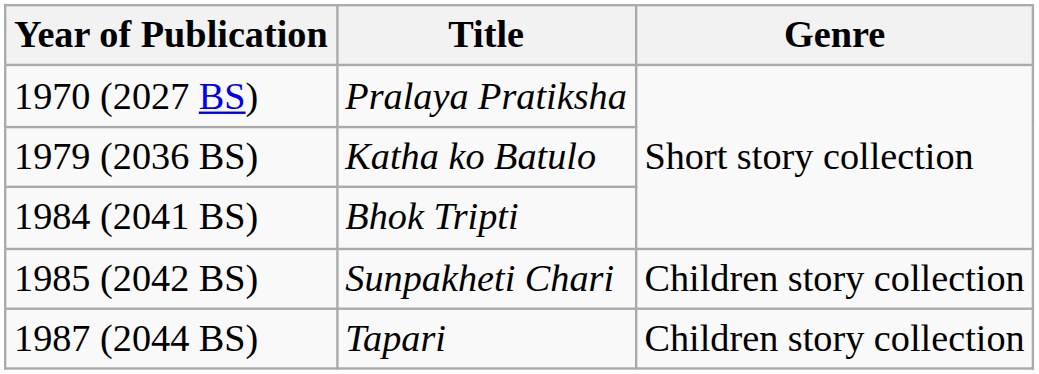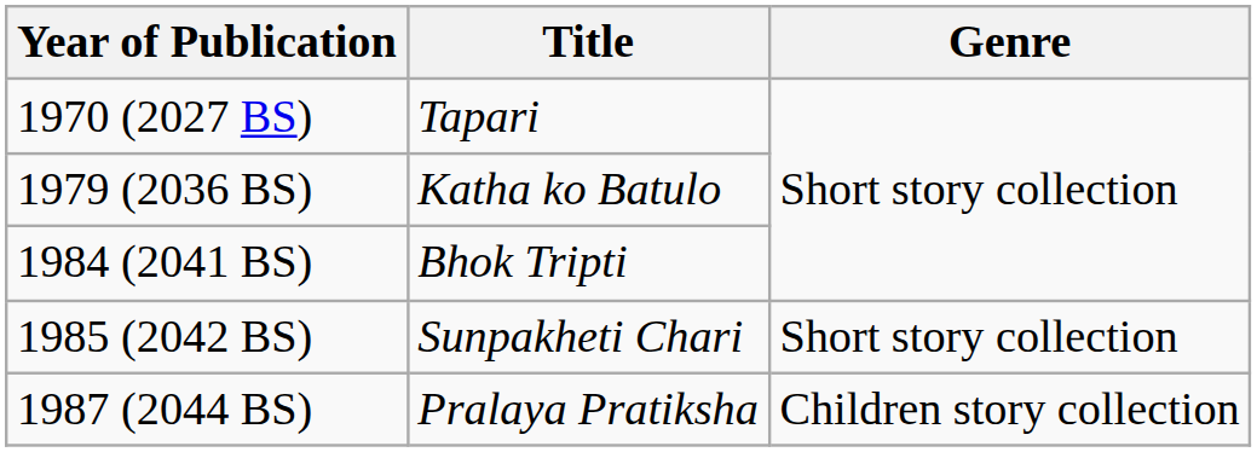 <table class="wikitable">
 <tr>
 <th>Year of Publication</th>
 <th>Title</th>
 <th>Genre</th>
 </tr>
 <tr>
 <td>1970 (2027 <a href='#'>BS</a>)</td>
-<td><em>Pralaya Pratiksha</em></td>
+<td><em>Tapari</em></td>
 <td rowspan="3">Short story collection</td>
 </tr>
 <tr>
 <td>1979 (2036 BS)</td>
 <td><em>Katha ko Batulo</em></td>
 </tr>
 <tr>
 <td>1984 (2041 BS)</td>
 <td><em>Bhok Tripti</em></td>
 </tr>
 <tr>
 <td>1985 (2042 BS)</td>
 <td><em>Sunpakheti Chari</em></td>
-<td>Children story collection</td>
+<td>Short story collection</td>
 </tr>
 <tr>
 <td>1987 (2044 BS)</td>
-<td><em>Tapari</em></td>
+<td><em>Pralaya Pratiksha</em></td>
 <td>Children story collection</td>
 </tr>
 </table>
